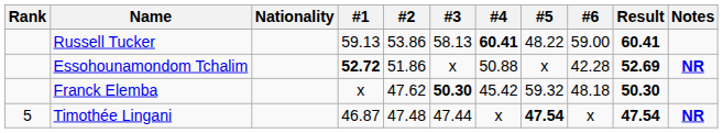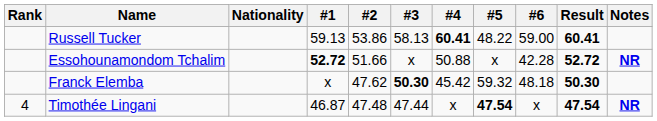 <table class="wikitable sortable" style="text-align:center">
 <tr>
 <th>Rank</th>
 <th>Name</th>
 <th>Nationality</th>
 <th>#1</th>
 <th>#2</th>
 <th>#3</th>
 <th>#4</th>
 <th>#5</th>
 <th>#6</th>
 <th>Result</th>
 <th>Notes</th>
 </tr>
 <tr>
 <td></td>
 <td align=left><a href='#'>Russell Tucker</a></td>
 <td align=left></td>
 <td>59.13</td>
 <td>53.86</td>
 <td>58.13</td>
 <td><strong>60.41</strong></td>
 <td>48.22</td>
 <td>59.00</td>
 <td><strong>60.41</strong></td>
 <td></td>
 </tr>
 <tr>
 <td></td>
 <td align=left><a href='#'>Essohounamondom Tchalim</a></td>
 <td align=left></td>
 <td><strong>52.72</strong></td>
-<td>51.86</td>
+<td>51.66</td>
 <td>x</td>
 <td>50.88</td>
 <td>x</td>
 <td>42.28</td>
-<td><strong>52.69</strong></td>
+<td><strong>52.72</strong></td>
 <td><strong><a href='#'>NR</a></strong></td>
 </tr>
 <tr>
 <td></td>
 <td align=left><a href='#'>Franck Elemba</a></td>
 <td align=left></td>
 <td>x</td>
 <td>47.62</td>
 <td><strong>50.30</strong></td>
 <td>45.42</td>
 <td>59.32</td>
 <td>48.18</td>
 <td><strong>50.30</strong></td>
 <td></td>
 </tr>
 <tr>
-<td>5</td>
+<td>4</td>
 <td align=left><a href='#'>Timothée Lingani</a></td>
 <td align=left></td>
 <td>46.87</td>
 <td>47.48</td>
 <td>47.44</td>
 <td>x</td>
 <td><strong>47.54</strong></td>
 <td>x</td>
 <td><strong>47.54</strong></td>
 <td><strong><a href='#'>NR</a></strong></td>
 </tr>
 </table>
